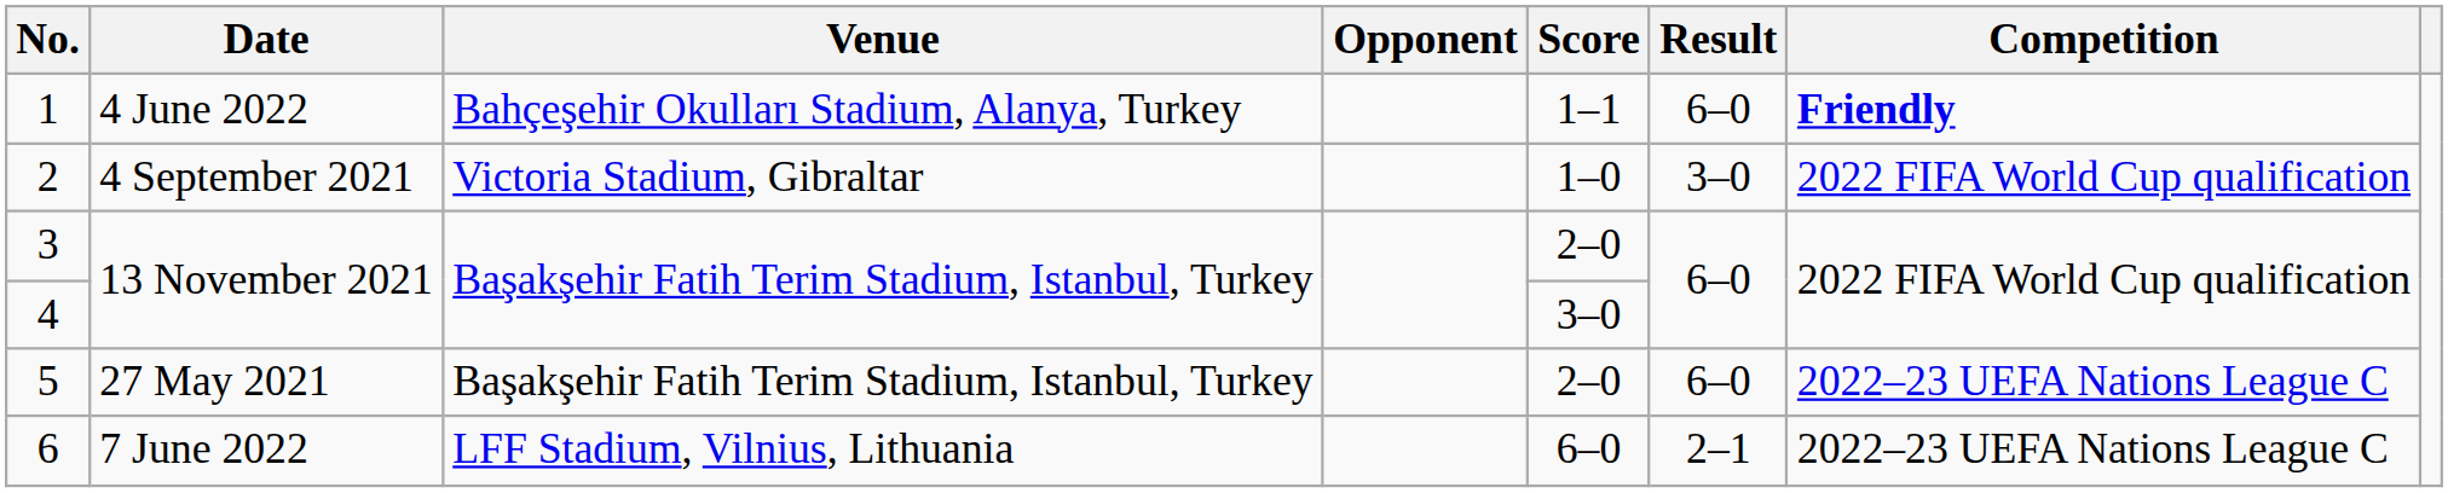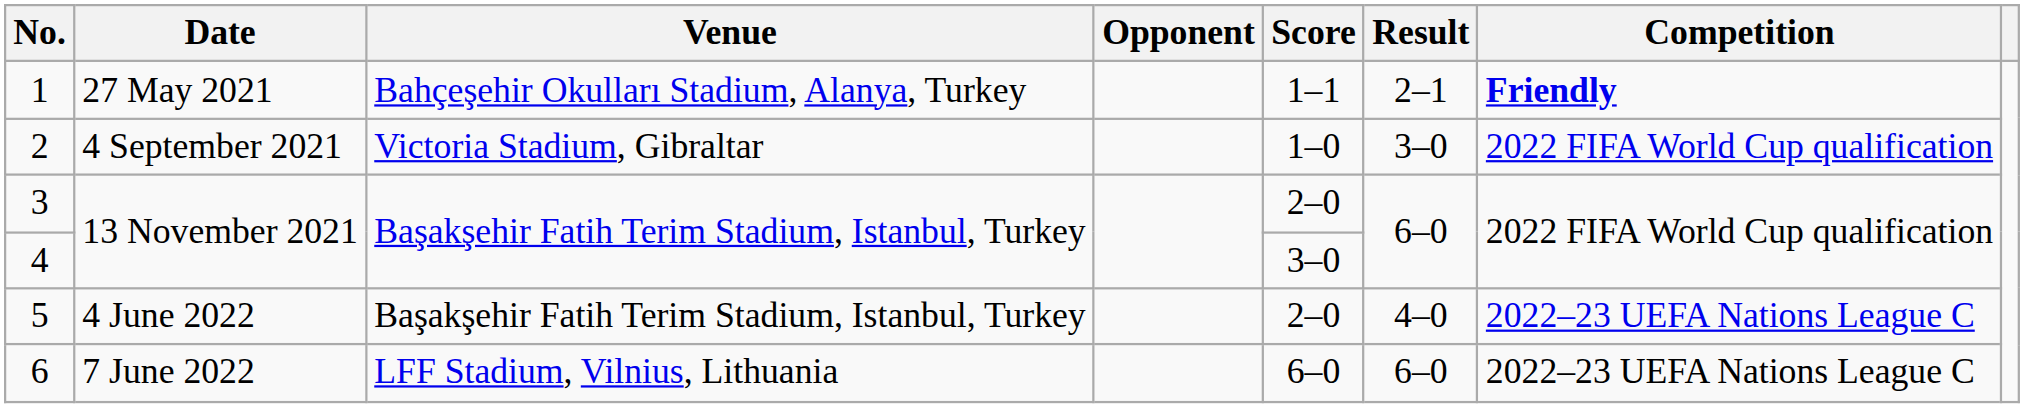 <table class="wikitable sortable">
 <tr>
 <th scope="col">No.</th>
 <th scope="col">Date</th>
 <th scope="col">Venue</th>
 <th scope="col">Opponent</th>
 <th scope="col">Score</th>
 <th scope="col">Result</th>
 <th scope="col">Competition</th>
 <th scope="col" class="unsortable"></th>
 </tr>
 <tr>
 <td align="center">1</td>
-<td>4 June 2022</td>
+<td>27 May 2021</td>
 <td><a href='#'>Bahçeşehir Okulları Stadium</a>, <a href='#'>Alanya</a>, Turkey</td>
 <td></td>
 <td align="center">1–1</td>
-<td align="center">6–0</td>
+<td align="center">2–1</td>
 <td><strong><a href='#'>Friendly</a></strong></td>
 <td rowspan="6"></td>
 </tr>
 <tr>
 <td align="center">2</td>
 <td>4 September 2021</td>
 <td><a href='#'>Victoria Stadium</a>, Gibraltar</td>
 <td></td>
 <td align="center">1–0</td>
 <td align="center">3–0</td>
 <td><a href='#'>2022 FIFA World Cup qualification</a></td>
 </tr>
 <tr>
 <td align="center">3</td>
 <td rowspan="2">13 November 2021</td>
 <td rowspan="2"><a href='#'>Başakşehir Fatih Terim Stadium</a>, <a href='#'>Istanbul</a>, Turkey</td>
 <td rowspan="2"></td>
 <td align="center">2–0</td>
 <td rowspan="2" align="center">6–0</td>
 <td rowspan="2">2022 FIFA World Cup qualification</td>
 </tr>
 <tr>
 <td align="center">4</td>
 <td align="center">3–0</td>
 </tr>
 <tr>
 <td align="center">5</td>
-<td>27 May 2021</td>
+<td>4 June 2022</td>
 <td>Başakşehir Fatih Terim Stadium, Istanbul, Turkey</td>
 <td></td>
 <td align="center">2–0</td>
-<td align="center">6–0</td>
+<td align="center">4–0</td>
 <td><a href='#'>2022–23 UEFA Nations League C</a></td>
 </tr>
 <tr>
 <td align="center">6</td>
 <td>7 June 2022</td>
 <td><a href='#'>LFF Stadium</a>, <a href='#'>Vilnius</a>, Lithuania</td>
 <td></td>
 <td align="center">6–0</td>
-<td align="center">2–1</td>
+<td align="center">6–0</td>
 <td>2022–23 UEFA Nations League C</td>
 </tr>
 </table>
